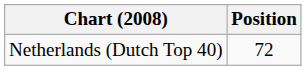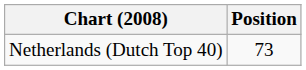 <table class="wikitable">
 <tr>
 <th>Chart (2008)</th>
 <th>Position</th>
 </tr>
 <tr>
 <td>Netherlands (Dutch Top 40)</td>
-<td style="text-align:center;">72</td>
+<td style="text-align:center;">73</td>
 </tr>
 </table>
